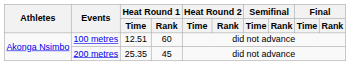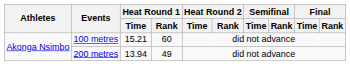 <table class=wikitable style=font-size:90%>
 <tr>
 <th rowspan=2>Athletes</th>
 <th rowspan=2>Events</th>
 <th colspan=2>Heat Round 1</th>
 <th colspan=2>Heat Round 2</th>
 <th colspan=2>Semifinal</th>
 <th colspan=2>Final</th>
 </tr>
 <tr>
 <th>Time</th>
 <th>Rank</th>
 <th>Time</th>
 <th>Rank</th>
 <th>Time</th>
 <th>Rank</th>
 <th>Time</th>
 <th>Rank</th>
 </tr>
 <tr>
 <td rowspan=2><a href='#'>Akonga Nsimbo</a></td>
 <td><a href='#'>100 metres</a></td>
-<td align=center>12.51</td>
+<td align=center>15.21</td>
 <td align=center>60</td>
 <td align=center colspan=6>did not advance</td>
 </tr>
 <tr>
 <td><a href='#'>200 metres</a></td>
-<td align=center>25.35</td>
-<td align=center>45</td>
+<td align=center>13.94</td>
+<td align=center>49</td>
 <td align=center colspan=6>did not advance</td>
 </tr>
 </table>
